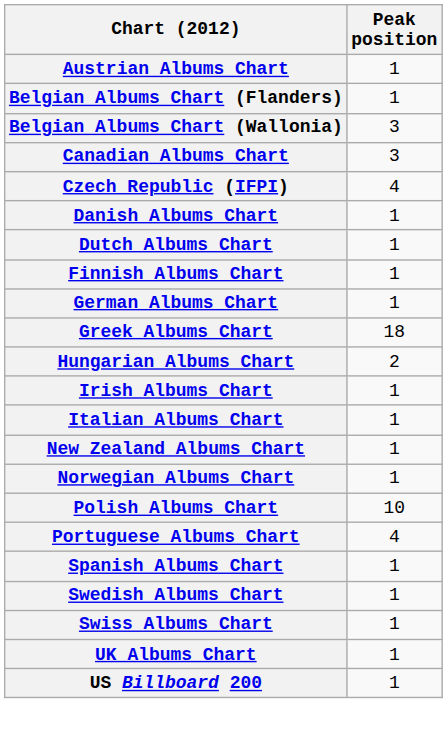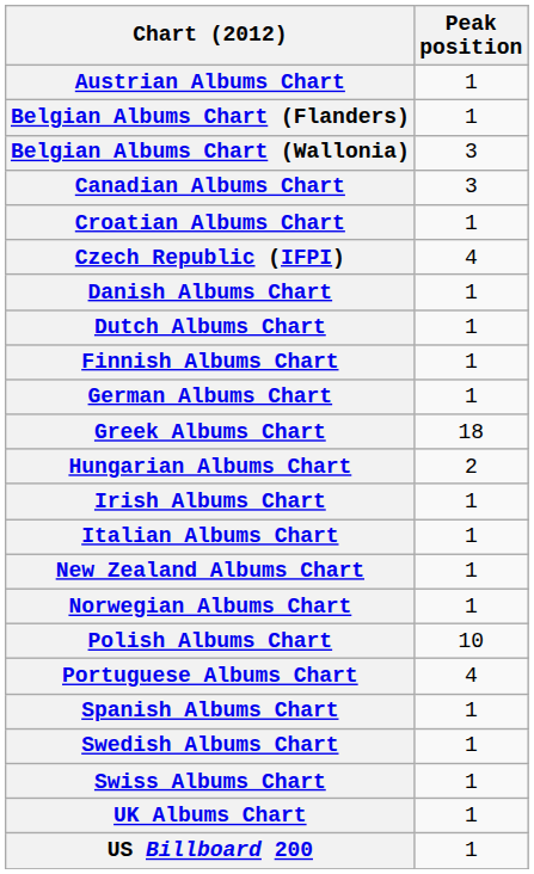 <table class="wikitable sortable plainrowheaders">
 <tr>
 <th scope="col">Chart (2012)</th>
 <th scope="col">Peak<br>position</th>
 </tr>
 <tr>
 <th scope="row"><a href='#'>Austrian Albums Chart</a></th>
 <td style="text-align:center;">1</td>
 </tr>
 <tr>
 <th scope="row"><a href='#'>Belgian Albums Chart</a> (Flanders)</th>
 <td style="text-align:center;">1</td>
 </tr>
 <tr>
 <th scope="row"><a href='#'>Belgian Albums Chart</a> (Wallonia)</th>
 <td style="text-align:center;">3</td>
 </tr>
 <tr>
 <th scope="row"><a href='#'>Canadian Albums Chart</a></th>
 <td style="text-align:center;">3</td>
+</tr>
+<tr>
+<th scope="row"><a href='#'>Croatian Albums Chart</a></th>
+<td style="text-align:center;">1</td>
 </tr>
 <tr>
 <th scope="row"><a href='#'>Czech Republic</a> (<a href='#'>IFPI</a>)</th>
 <td style="text-align:center;">4</td>
 </tr>
 <tr>
 <th scope="row"><a href='#'>Danish Albums Chart</a></th>
 <td style="text-align:center;">1</td>
 </tr>
 <tr>
 <th scope="row"><a href='#'>Dutch Albums Chart</a></th>
 <td style="text-align:center;">1</td>
 </tr>
 <tr>
 <th scope="row"><a href='#'>Finnish Albums Chart</a></th>
 <td style="text-align:center;">1</td>
 </tr>
 <tr>
 <th scope="row"><a href='#'>German Albums Chart</a></th>
 <td style="text-align:center;">1</td>
 </tr>
 <tr>
 <th scope="row"><a href='#'>Greek Albums Chart</a></th>
 <td style="text-align:center;">18</td>
 </tr>
 <tr>
 <th scope="row"><a href='#'>Hungarian Albums Chart</a></th>
 <td style="text-align:center;">2</td>
 </tr>
 <tr>
 <th scope="row"><a href='#'>Irish Albums Chart</a></th>
 <td style="text-align:center;">1</td>
 </tr>
 <tr>
 <th scope="row"><a href='#'>Italian Albums Chart</a></th>
 <td style="text-align:center;">1</td>
 </tr>
 <tr>
 <th scope="row"><a href='#'>New Zealand Albums Chart</a></th>
 <td style="text-align:center;">1</td>
 </tr>
 <tr>
 <th scope="row"><a href='#'>Norwegian Albums Chart</a></th>
 <td style="text-align:center;">1</td>
 </tr>
 <tr>
 <th scope="row"><a href='#'>Polish Albums Chart</a></th>
 <td style="text-align:center;">10</td>
 </tr>
 <tr>
 <th scope="row"><a href='#'>Portuguese Albums Chart</a></th>
 <td style="text-align:center;">4</td>
 </tr>
 <tr>
 <th scope="row"><a href='#'>Spanish Albums Chart</a></th>
 <td style="text-align:center;">1</td>
 </tr>
 <tr>
 <th scope="row"><a href='#'>Swedish Albums Chart</a></th>
 <td style="text-align:center;">1</td>
 </tr>
 <tr>
 <th scope="row"><a href='#'>Swiss Albums Chart</a></th>
 <td style="text-align:center;">1</td>
 </tr>
 <tr>
 <th scope="row"><a href='#'>UK Albums Chart</a></th>
 <td style="text-align:center;">1</td>
 </tr>
 <tr>
 <th scope="row">US <em><a href='#'>Billboard</a></em> <a href='#'>200</a></th>
 <td style="text-align:center;">1</td>
 </tr>
 </table>
